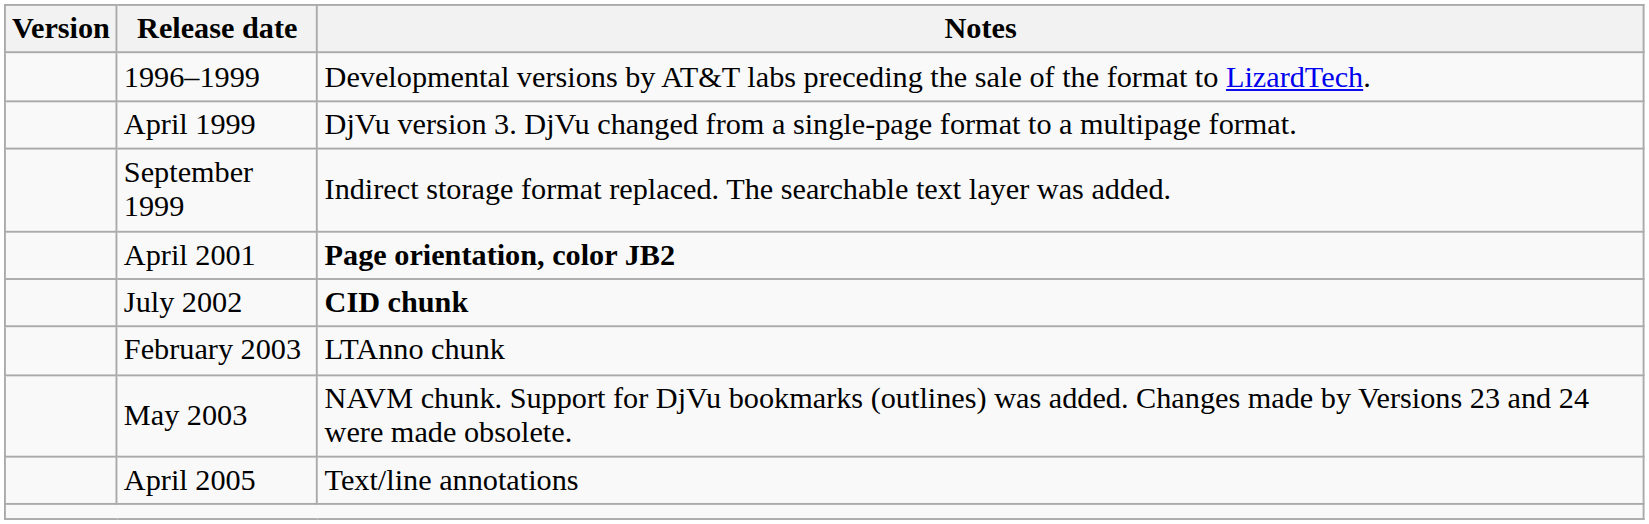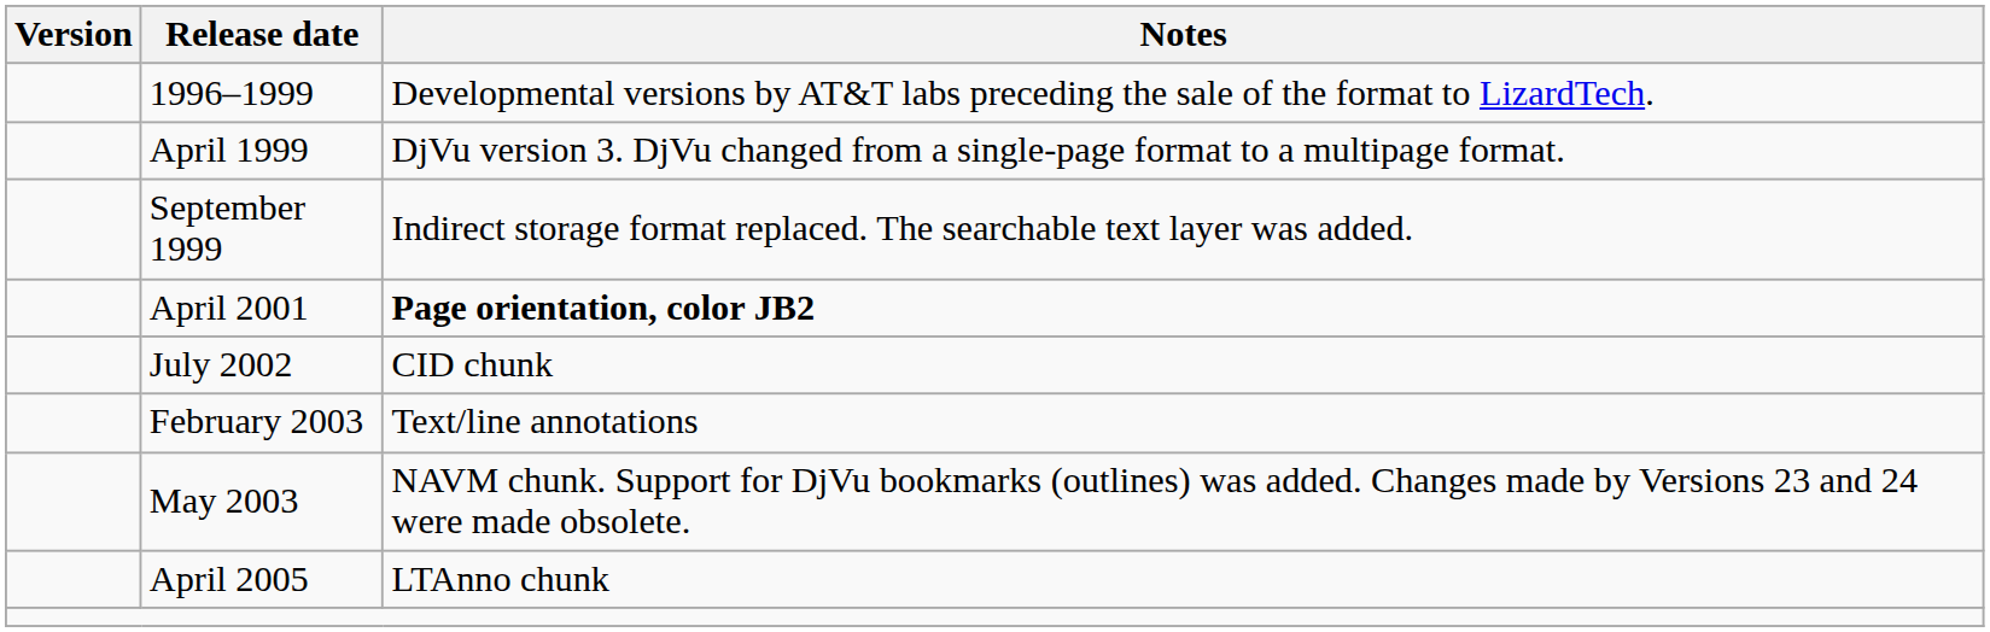 <table class="wikitable sortable">
 <tr>
 <th>Version</th>
 <th>Release date</th>
 <th>Notes</th>
 </tr>
 <tr>
 <td></td>
 <td>1996–1999</td>
 <td>Developmental versions by AT&T labs preceding the sale of the format to <a href='#'>LizardTech</a>.</td>
 </tr>
 <tr>
 <td></td>
 <td>April 1999</td>
 <td>DjVu version 3. DjVu changed from a single-page format to a multipage format.</td>
 </tr>
 <tr>
 <td></td>
 <td>September 1999</td>
 <td>Indirect storage format replaced. The searchable text layer was added.</td>
 </tr>
 <tr>
 <td></td>
 <td>April 2001</td>
 <td><strong>Page orientation, color JB2</strong></td>
 </tr>
 <tr>
 <td></td>
 <td>July 2002</td>
-<td><strong>CID chunk</strong></td>
+<td>CID chunk</td>
 </tr>
 <tr>
 <td></td>
 <td>February 2003</td>
-<td>LTAnno chunk</td>
+<td>Text/line annotations</td>
 </tr>
 <tr>
 <td></td>
 <td>May 2003</td>
 <td>NAVM chunk. Support for DjVu bookmarks (outlines) was added. Changes made by Versions 23 and 24 were made obsolete.</td>
 </tr>
 <tr>
 <td></td>
 <td>April 2005</td>
-<td>Text/line annotations</td>
+<td>LTAnno chunk</td>
 </tr>
 <tr>
 <td colspan="4"><small></small></td>
 </tr>
 </table>
